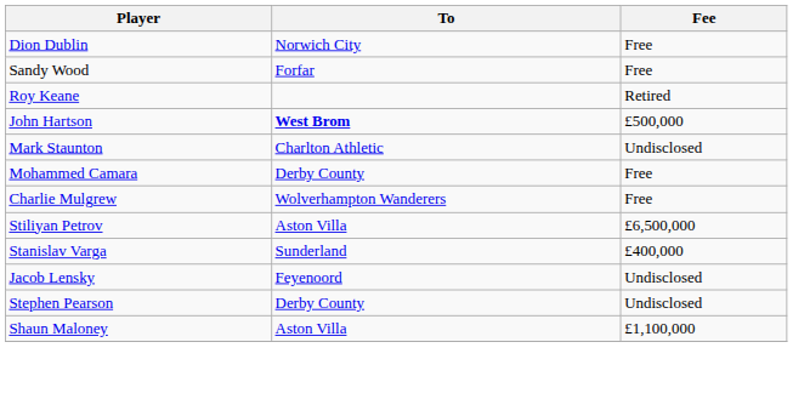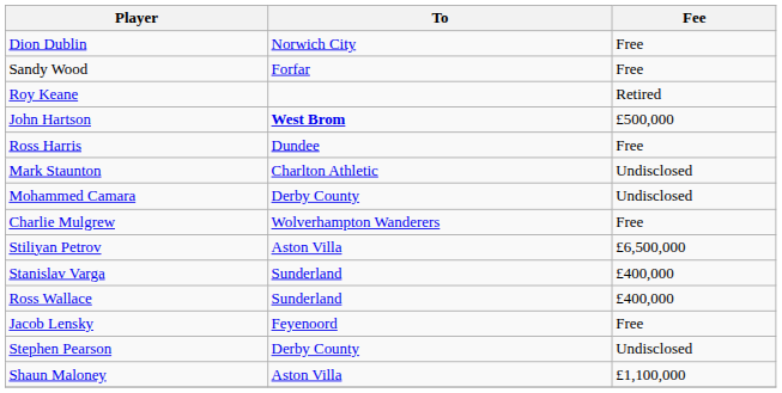 <table class="wikitable sortable" style="text-align:center; font-size:95%;width:60%; text-align:left">
 <tr>
 <th>Player</th>
 <th>To</th>
 <th>Fee</th>
 </tr>
 <tr --->
 <td> <a href='#'>Dion Dublin</a></td>
 <td> <a href='#'>Norwich City</a></td>
 <td>Free</td>
 </tr>
 <tr --->
 <td> Sandy Wood</td>
 <td> <a href='#'>Forfar</a></td>
 <td>Free</td>
 </tr>
 <tr --->
 <td> <a href='#'>Roy Keane</a></td>
 <td></td>
 <td>Retired</td>
 </tr>
 <tr --->
 <td> <a href='#'>John Hartson</a></td>
 <td><strong> <a href='#'>West Brom</a></strong></td>
 <td>£500,000</td>
 </tr>
 <tr --->
+<td> <a href='#'>Ross Harris</a></td>
+<td> <a href='#'>Dundee</a></td>
+<td>Free</td>
+</tr>
+<tr --->
 <td> <a href='#'>Mark Staunton</a></td>
 <td> <a href='#'>Charlton Athletic</a></td>
 <td>Undisclosed</td>
 </tr>
 <tr --->
 <td> <a href='#'>Mohammed Camara</a></td>
 <td> <a href='#'>Derby County</a></td>
-<td>Free</td>
+<td>Undisclosed</td>
 </tr>
 <tr --->
 <td> <a href='#'>Charlie Mulgrew</a></td>
 <td> <a href='#'>Wolverhampton Wanderers</a></td>
 <td>Free</td>
 </tr>
 <tr --->
 <td> <a href='#'>Stiliyan Petrov</a></td>
 <td> <a href='#'>Aston Villa</a></td>
 <td>£6,500,000</td>
 </tr>
 <tr --->
 <td> <a href='#'>Stanislav Varga</a></td>
 <td> <a href='#'>Sunderland</a></td>
 <td>£400,000</td>
 </tr>
 <tr --->
+<td> <a href='#'>Ross Wallace</a></td>
+<td> <a href='#'>Sunderland</a></td>
+<td>£400,000</td>
+</tr>
+<tr --->
 <td> <a href='#'>Jacob Lensky</a></td>
 <td> <a href='#'>Feyenoord</a></td>
-<td>Undisclosed</td>
+<td>Free</td>
 </tr>
 <tr --->
 <td> <a href='#'>Stephen Pearson</a></td>
 <td> <a href='#'>Derby County</a></td>
 <td>Undisclosed</td>
 </tr>
 <tr --->
 <td> <a href='#'>Shaun Maloney</a></td>
 <td> <a href='#'>Aston Villa</a></td>
 <td>£1,100,000</td>
 </tr>
 <tr --->
 </tr>
 </table>
